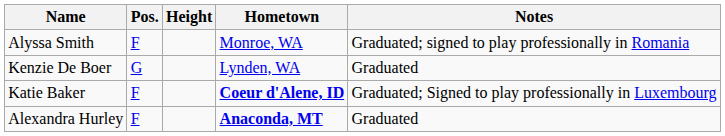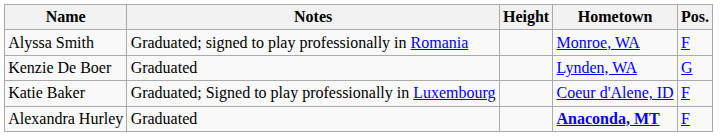 <table class="wikitable sortable" border="1">
 <tr>
 <th>Name</th>
-<th>Pos.</th>
+<th>Notes</th>
 <th>Height</th>
 <th>Hometown</th>
-<th>Notes</th>
+<th>Pos.</th>
 </tr>
 <tr>
 <td>Alyssa Smith</td>
-<td><a href='#'>F</a></td>
+<td>Graduated; signed to play professionally in <a href='#'>Romania</a></td>
 <td></td>
 <td><a href='#'>Monroe, WA</a></td>
-<td>Graduated; signed to play professionally in <a href='#'>Romania</a></td>
+<td><a href='#'>F</a></td>
 </tr>
 <tr>
 <td>Kenzie De Boer</td>
-<td><a href='#'>G</a></td>
+<td>Graduated</td>
 <td></td>
 <td><a href='#'>Lynden, WA</a></td>
-<td>Graduated</td>
+<td><a href='#'>G</a></td>
 </tr>
 <tr>
 <td>Katie Baker</td>
+<td>Graduated; Signed to play professionally in <a href='#'>Luxembourg</a></td>
+<td></td>
+<td><a href='#'>Coeur d'Alene, ID</a></td>
 <td><a href='#'>F</a></td>
-<td></td>
-<td><strong><a href='#'>Coeur d'Alene, ID</a></strong></td>
-<td>Graduated; Signed to play professionally in <a href='#'>Luxembourg</a></td>
 </tr>
 <tr>
 <td>Alexandra Hurley</td>
-<td><a href='#'>F</a></td>
+<td>Graduated</td>
 <td></td>
 <td><strong><a href='#'>Anaconda, MT</a></strong></td>
-<td>Graduated</td>
+<td><a href='#'>F</a></td>
 </tr>
 </table>
